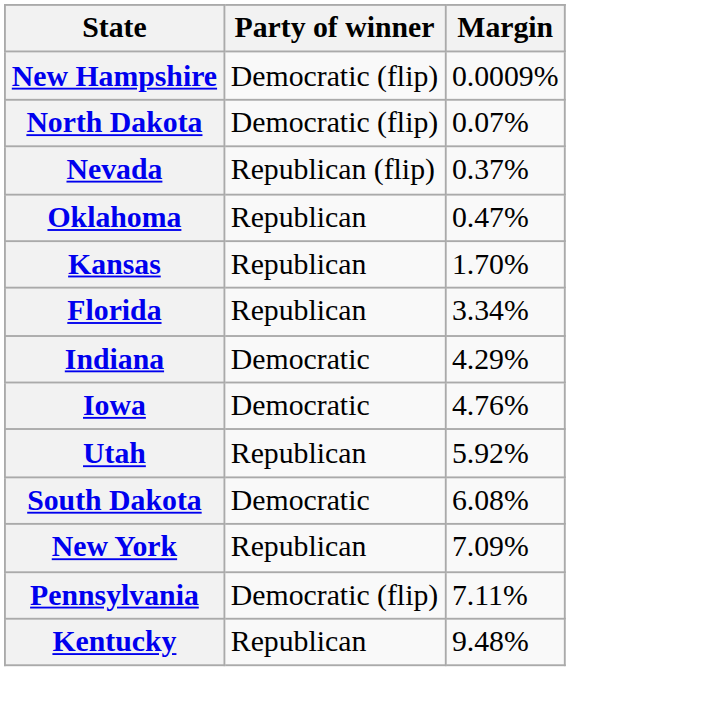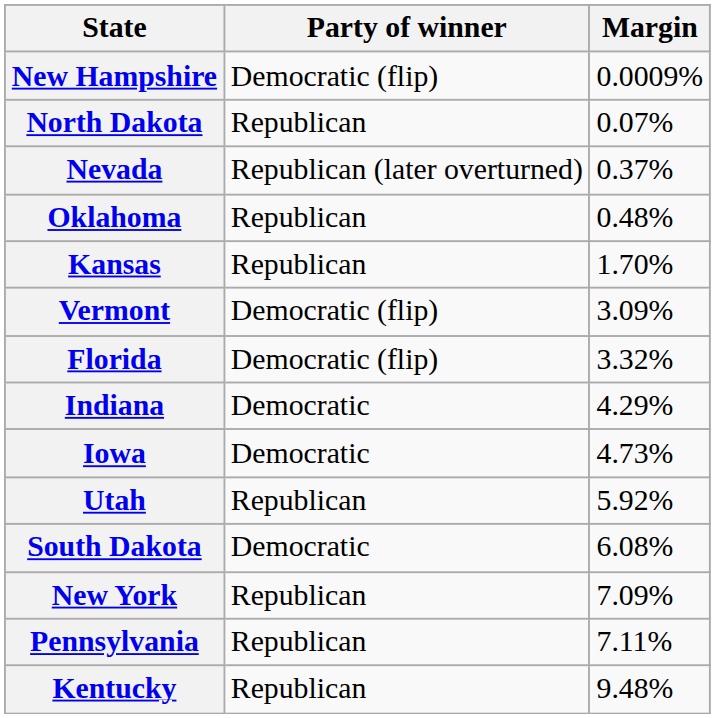 <table class="wikitable sortable">
 <tr>
 <th>State</th>
 <th>Party of winner</th>
 <th>Margin</th>
 </tr>
 <tr>
 <th><a href='#'>New Hampshire</a></th>
 <td data-sort-value=-.5 >Democratic (flip)</td>
 <td>0.0009%</td>
 </tr>
 <tr>
 <th><a href='#'>North Dakota</a></th>
-<td data-sort-value=-.5 >Democratic (flip)</td>
+<td data-sort-value=1 >Republican</td>
 <td>0.07%</td>
 </tr>
 <tr>
 <th><a href='#'>Nevada</a></th>
-<td data-sort-value=.5 >Republican (flip)</td>
+<td data-sort-value=0 >Republican (later overturned)</td>
 <td>0.37%</td>
 </tr>
 <tr>
 <th><a href='#'>Oklahoma</a></th>
 <td data-sort-value=1 >Republican</td>
-<td>0.47%</td>
+<td>0.48%</td>
 </tr>
 <tr>
 <th><a href='#'>Kansas</a></th>
 <td data-sort-value=1 >Republican</td>
 <td>1.70%</td>
 </tr>
 <tr>
+<th><a href='#'>Vermont</a></th>
+<td data-sort-value=-.5 >Democratic (flip)</td>
+<td>3.09%</td>
+</tr>
+<tr>
 <th><a href='#'>Florida</a></th>
-<td data-sort-value=1 >Republican</td>
-<td>3.34%</td>
+<td data-sort-value=-.5 >Democratic (flip)</td>
+<td>3.32%</td>
 </tr>
 <tr>
 <th><a href='#'>Indiana</a></th>
 <td data-sort-value=-1 >Democratic</td>
 <td>4.29%</td>
 </tr>
 <tr>
 <th><a href='#'>Iowa</a></th>
 <td data-sort-value=-1 >Democratic</td>
-<td>4.76%</td>
+<td>4.73%</td>
 </tr>
 <tr>
 <th><a href='#'>Utah</a></th>
 <td data-sort-value=1 >Republican</td>
 <td>5.92%</td>
 </tr>
 <tr>
 <th><a href='#'>South Dakota</a></th>
 <td data-sort-value=-1 >Democratic</td>
 <td>6.08%</td>
 </tr>
 <tr>
 <th><a href='#'>New York</a></th>
 <td data-sort-value=1 >Republican</td>
 <td>7.09%</td>
 </tr>
 <tr>
 <th><a href='#'>Pennsylvania</a></th>
-<td data-sort-value=-.5 >Democratic (flip)</td>
+<td data-sort-value=1 >Republican</td>
 <td>7.11%</td>
 </tr>
 <tr>
 <th><a href='#'>Kentucky</a></th>
 <td data-sort-value=1 >Republican</td>
 <td>9.48%</td>
 </tr>
 </table>
